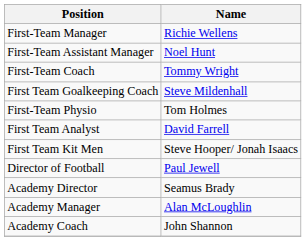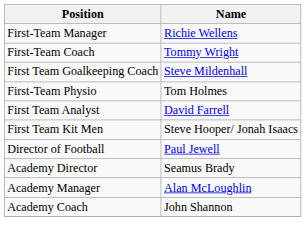 <table class="wikitable">
 <tr>
 <th>Position</th>
 <th>Name</th>
 </tr>
 <tr>
 <td align="left">First-Team Manager</td>
 <td align="left"> <a href='#'>Richie Wellens</a></td>
-</tr>
-<tr>
-<td align="left">First-Team Assistant Manager</td>
-<td align="left"> <a href='#'>Noel Hunt</a></td>
 </tr>
 <tr>
 <td align="left">First-Team Coach</td>
 <td align="left"> <a href='#'>Tommy Wright</a></td>
 </tr>
 <tr>
 <td align="left">First Team Goalkeeping Coach</td>
 <td align="left"> <a href='#'>Steve Mildenhall</a></td>
 </tr>
 <tr>
 <td align="left">First-Team Physio</td>
 <td align="left"> Tom Holmes</td>
 </tr>
 <tr>
 <td align="left">First Team Analyst</td>
 <td align="left"> <a href='#'>David Farrell</a></td>
 </tr>
 <tr>
 <td align="left">First Team Kit Men</td>
 <td align="left"> Steve Hooper/ Jonah Isaacs</td>
 </tr>
 <tr>
 <td align="left">Director of Football</td>
 <td align="left"> <a href='#'>Paul Jewell</a></td>
 </tr>
 <tr>
 <td align="left">Academy Director</td>
 <td align="left"> Seamus Brady</td>
 </tr>
 <tr>
 <td align="left">Academy Manager</td>
 <td align="left"> <a href='#'>Alan McLoughlin</a></td>
 </tr>
 <tr>
 <td align="left">Academy Coach</td>
 <td align="left"> John Shannon</td>
 </tr>
 <tr>
 </tr>
 </table>
